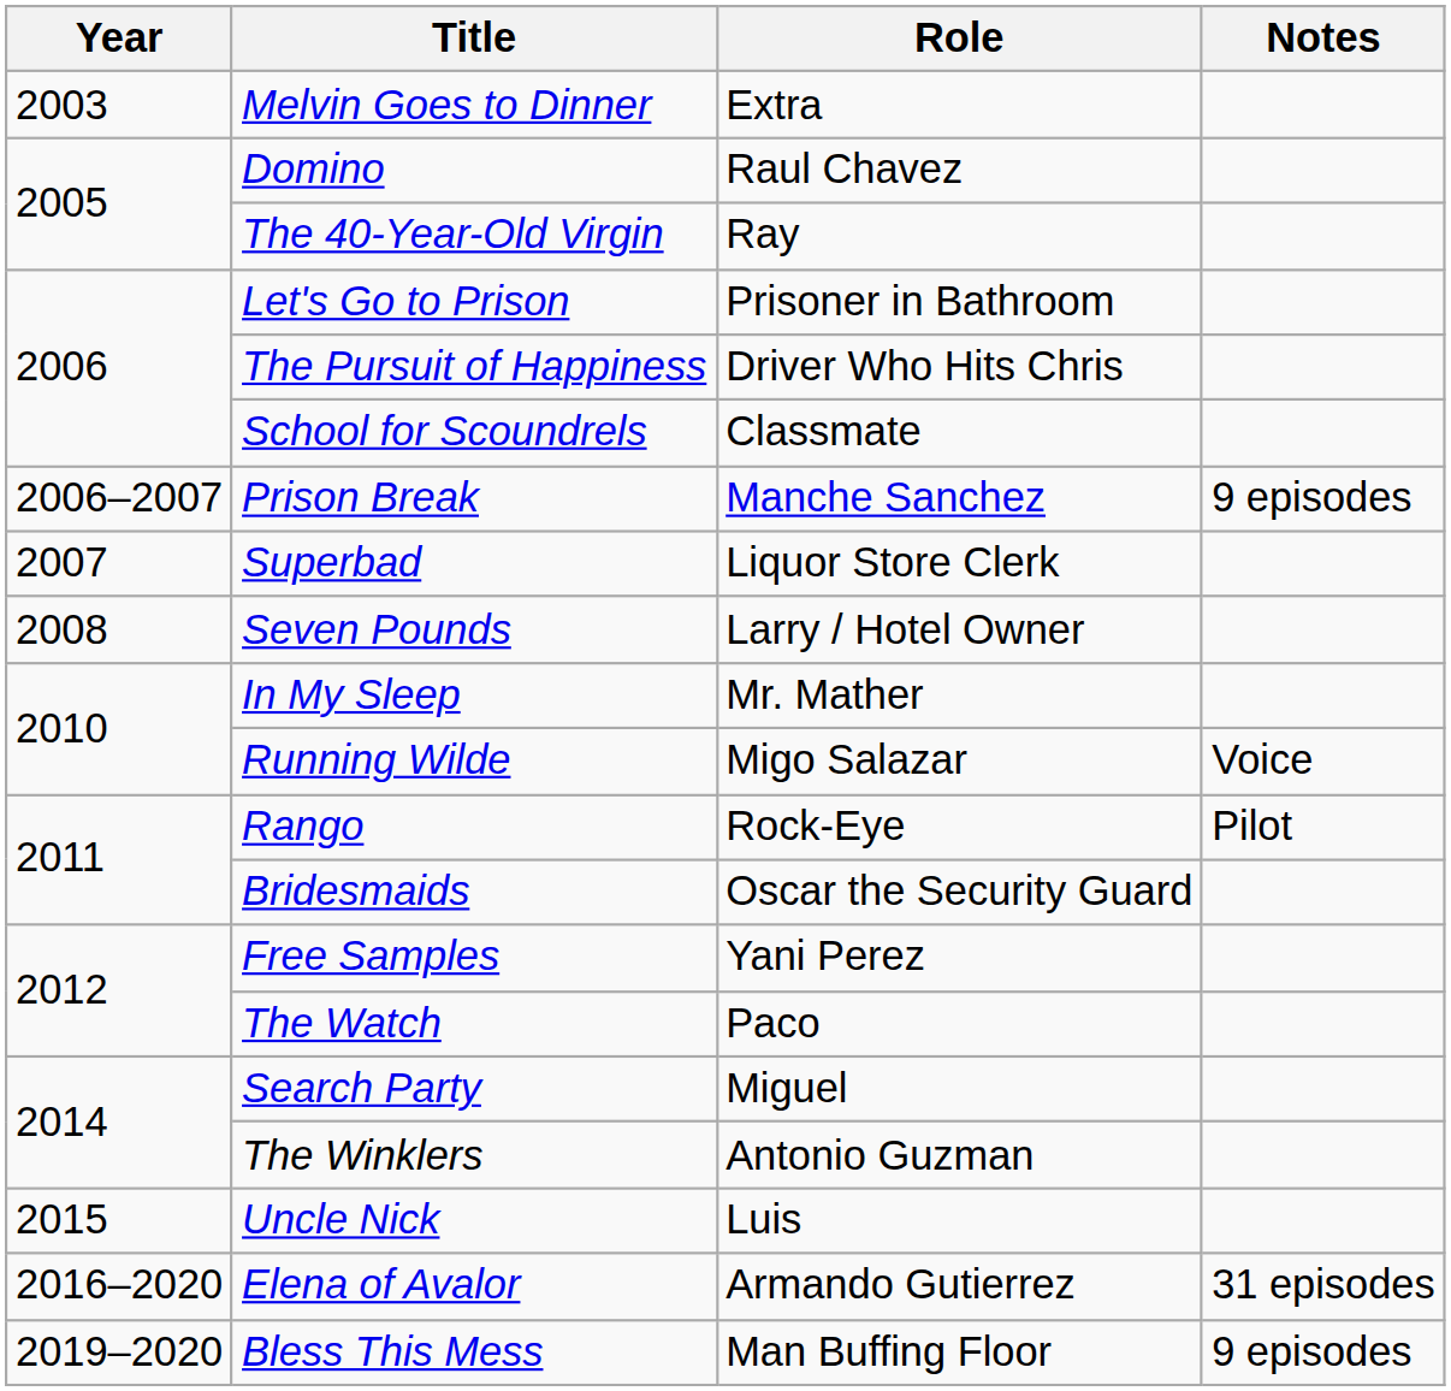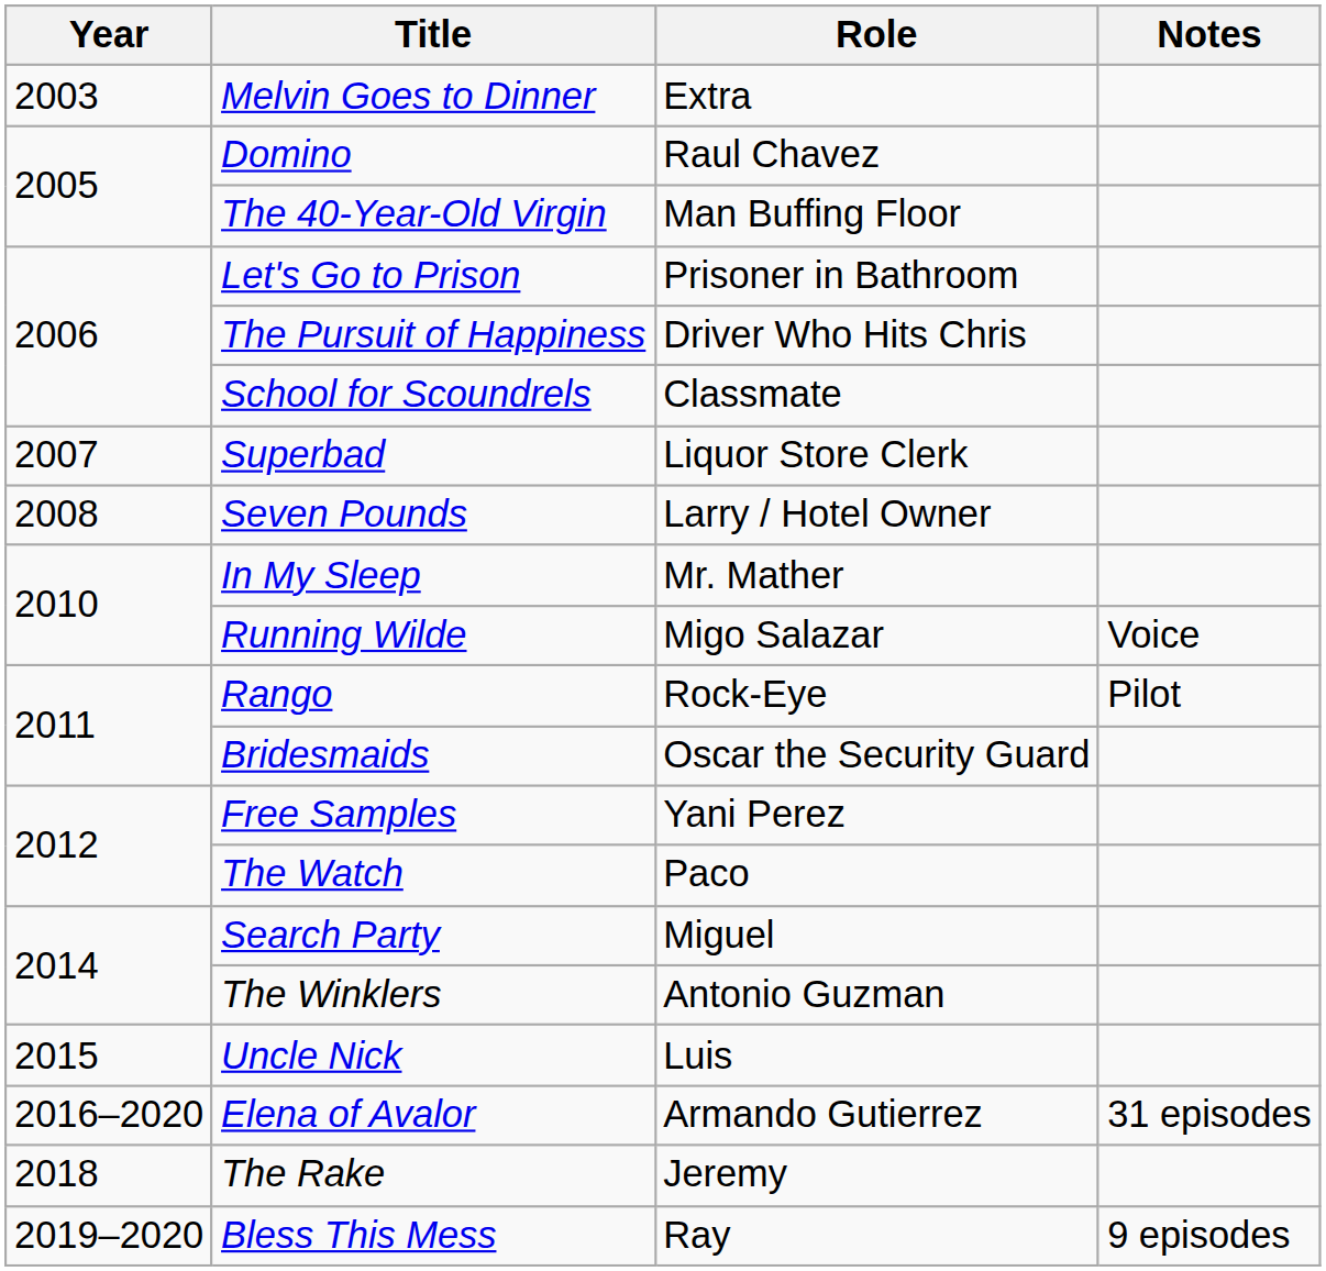 <table class="wikitable">
 <tr>
 <th>Year</th>
 <th>Title</th>
 <th>Role</th>
 <th>Notes</th>
 </tr>
 <tr>
 <td>2003</td>
 <td><em><a href='#'>Melvin Goes to Dinner</a></em></td>
 <td>Extra</td>
 <td></td>
 </tr>
 <tr>
 <td rowspan="2">2005</td>
 <td><a href='#'><em>Domino</em></a></td>
 <td>Raul Chavez</td>
 <td></td>
 </tr>
 <tr>
 <td><em><a href='#'>The 40-Year-Old Virgin</a></em></td>
-<td>Ray</td>
+<td>Man Buffing Floor</td>
 <td></td>
 </tr>
 <tr>
 <td rowspan="3">2006</td>
 <td><em><a href='#'>Let's Go to Prison</a></em></td>
 <td>Prisoner in Bathroom</td>
 <td></td>
 </tr>
 <tr>
 <td><a href='#'><em>The Pursuit of Happiness</em></a></td>
 <td>Driver Who Hits Chris</td>
 <td></td>
 </tr>
 <tr>
 <td><a href='#'><em>School for Scoundrels</em></a></td>
 <td>Classmate</td>
 <td></td>
-</tr>
-<tr>
-<td>2006–2007</td>
-<td><em><a href='#'>Prison Break</a></em></td>
-<td><a href='#'>Manche Sanchez</a></td>
-<td>9 episodes</td>
 </tr>
 <tr>
 <td>2007</td>
 <td><em><a href='#'>Superbad</a></em></td>
 <td>Liquor Store Clerk</td>
 <td></td>
 </tr>
 <tr>
 <td>2008</td>
 <td><em><a href='#'>Seven Pounds</a></em></td>
 <td>Larry / Hotel Owner</td>
 <td></td>
 </tr>
 <tr>
 <td rowspan="2">2010</td>
 <td><em><a href='#'>In My Sleep</a></em></td>
 <td>Mr. Mather</td>
 <td></td>
 </tr>
 <tr>
 <td><em><a href='#'>Running Wilde</a></em></td>
 <td>Migo Salazar</td>
 <td>Voice</td>
 </tr>
 <tr>
 <td rowspan="2">2011</td>
 <td><a href='#'><em>Rango</em></a></td>
 <td>Rock-Eye</td>
 <td>Pilot</td>
 </tr>
 <tr>
 <td><a href='#'><em>Bridesmaids</em></a></td>
 <td>Oscar the Security Guard</td>
 <td></td>
 </tr>
 <tr>
 <td rowspan="2">2012</td>
 <td><em><a href='#'>Free Samples</a></em></td>
 <td>Yani Perez</td>
 <td></td>
 </tr>
 <tr>
 <td><a href='#'><em>The Watch</em></a></td>
 <td>Paco</td>
 <td></td>
 </tr>
 <tr>
 <td rowspan="2">2014</td>
 <td><a href='#'><em>Search Party</em></a></td>
 <td>Miguel</td>
 <td></td>
 </tr>
 <tr>
 <td><em>The Winklers</em></td>
 <td>Antonio Guzman</td>
 <td></td>
 </tr>
 <tr>
 <td>2015</td>
 <td><em><a href='#'>Uncle Nick</a></em></td>
 <td>Luis</td>
 <td></td>
 </tr>
 <tr>
 <td>2016–2020</td>
 <td><em><a href='#'>Elena of Avalor</a></em></td>
 <td>Armando Gutierrez</td>
 <td>31 episodes</td>
 </tr>
 <tr>
+<td>2018</td>
+<td><em>The Rake</em></td>
+<td>Jeremy</td>
+<td></td>
+</tr>
+<tr>
 <td>2019–2020</td>
 <td><a href='#'><em>Bless This Mess</em></a></td>
-<td>Man Buffing Floor</td>
+<td>Ray</td>
 <td>9 episodes</td>
 </tr>
 </table>
